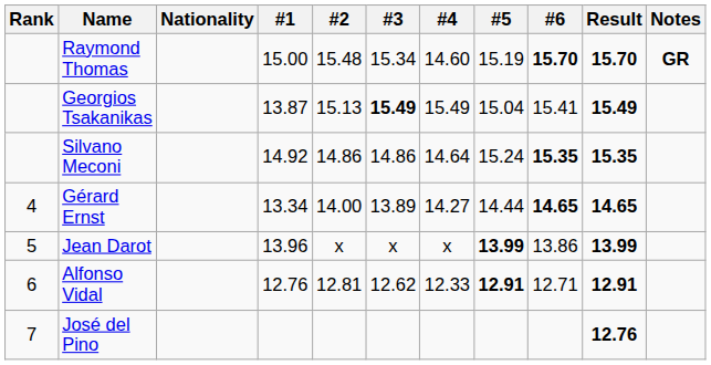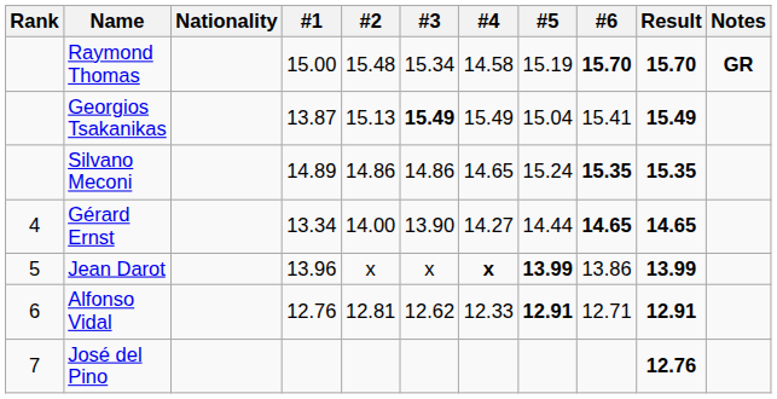 <table class="wikitable sortable" style="text-align:center">
 <tr>
 <th>Rank</th>
 <th>Name</th>
 <th>Nationality</th>
 <th>#1</th>
 <th>#2</th>
 <th>#3</th>
 <th>#4</th>
 <th>#5</th>
 <th>#6</th>
 <th>Result</th>
 <th>Notes</th>
 </tr>
 <tr>
 <td></td>
 <td align=left><a href='#'>Raymond Thomas</a></td>
 <td align=left></td>
 <td>15.00</td>
 <td>15.48</td>
 <td>15.34</td>
-<td>14.60</td>
+<td>14.58</td>
 <td>15.19</td>
 <td><strong>15.70</strong></td>
 <td><strong>15.70</strong></td>
 <td><strong>GR</strong></td>
 </tr>
 <tr>
 <td></td>
 <td align=left><a href='#'>Georgios Tsakanikas</a></td>
 <td align=left></td>
 <td>13.87</td>
 <td>15.13</td>
 <td><strong>15.49</strong></td>
 <td>15.49</td>
 <td>15.04</td>
 <td>15.41</td>
 <td><strong>15.49</strong></td>
 <td></td>
 </tr>
 <tr>
 <td></td>
 <td align=left><a href='#'>Silvano Meconi</a></td>
 <td align=left></td>
-<td>14.92</td>
+<td>14.89</td>
 <td>14.86</td>
 <td>14.86</td>
-<td>14.64</td>
+<td>14.65</td>
 <td>15.24</td>
 <td><strong>15.35</strong></td>
 <td><strong>15.35</strong></td>
 <td></td>
 </tr>
 <tr>
 <td>4</td>
 <td align=left><a href='#'>Gérard Ernst</a></td>
 <td align=left></td>
 <td>13.34</td>
 <td>14.00</td>
-<td>13.89</td>
+<td>13.90</td>
 <td>14.27</td>
 <td>14.44</td>
 <td><strong>14.65</strong></td>
 <td><strong>14.65</strong></td>
 <td></td>
 </tr>
 <tr>
 <td>5</td>
 <td align=left><a href='#'>Jean Darot</a></td>
 <td align=left></td>
 <td>13.96</td>
 <td>x</td>
 <td>x</td>
-<td>x</td>
+<td><strong>x</strong></td>
 <td><strong>13.99</strong></td>
 <td>13.86</td>
 <td><strong>13.99</strong></td>
 <td></td>
 </tr>
 <tr>
 <td>6</td>
 <td align=left><a href='#'>Alfonso Vidal</a></td>
 <td align=left></td>
 <td>12.76</td>
 <td>12.81</td>
 <td>12.62</td>
 <td>12.33</td>
 <td><strong>12.91</strong></td>
 <td>12.71</td>
 <td><strong>12.91</strong></td>
 <td></td>
 </tr>
 <tr>
 <td>7</td>
 <td align=left><a href='#'>José del Pino</a></td>
 <td align=left></td>
 <td></td>
 <td></td>
 <td></td>
 <td></td>
 <td></td>
 <td></td>
 <td><strong>12.76</strong></td>
 <td></td>
 </tr>
 </table>
